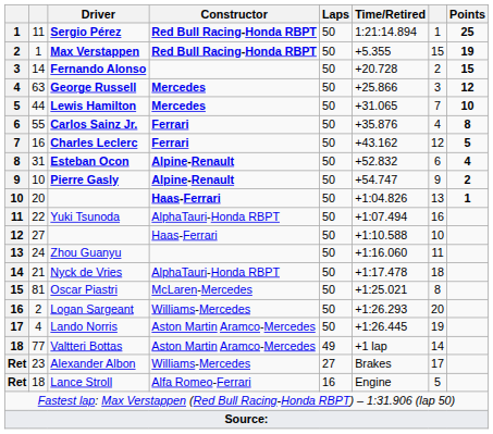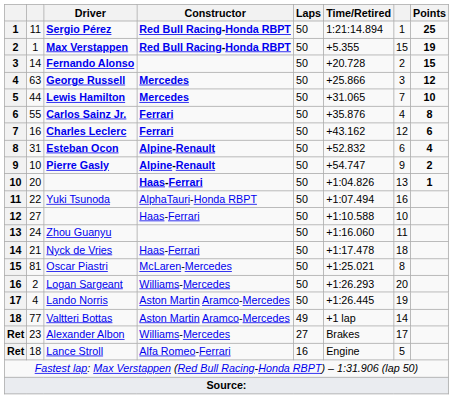 <table class="wikitable sortable" style="font-size: 85%;">
 <tr>
 <th scope="col"></th>
 <th scope="col"></th>
 <th scope="col">Driver</th>
 <th scope="col">Constructor</th>
 <th scope="col" class="unsortable">Laps</th>
 <th scope="col" class="unsortable">Time/Retired</th>
 <th scope="col"></th>
 <th scope="col">Points</th>
 </tr>
 <tr>
 <th>1</th>
 <td align="center">11</td>
 <td data-sort-value="per"><strong> <a href='#'>Sergio Pérez</a></strong></td>
 <td><strong><a href='#'>Red Bull Racing</a>-<a href='#'>Honda RBPT</a></strong></td>
 <td>50</td>
 <td>1:21:14.894</td>
 <td align="center">1</td>
 <td align="center"><strong>25</strong></td>
 </tr>
 <tr>
 <th>2</th>
 <td align="center">1</td>
 <td data-sort-value="ver"><strong> <a href='#'>Max Verstappen</a></strong></td>
 <td><strong><a href='#'>Red Bull Racing</a>-<a href='#'>Honda RBPT</a></strong></td>
 <td>50</td>
 <td>+5.355</td>
 <td align="center">15</td>
 <td align="center"><strong>19</strong></td>
 </tr>
 <tr>
 <th>3</th>
 <td align="center">14</td>
 <td data-sort-value="alo"><strong> <a href='#'>Fernando Alonso</a></strong></td>
 <td><strong></strong></td>
 <td>50</td>
 <td>+20.728</td>
 <td align="center">2</td>
 <td align="center"><strong>15</strong></td>
 </tr>
 <tr>
 <th>4</th>
 <td align="center">63</td>
 <td data-sort-value="rus"><strong> <a href='#'>George Russell</a></strong></td>
 <td><a href='#'><strong>Mercedes</strong></a></td>
 <td>50</td>
 <td>+25.866</td>
 <td align="center">3</td>
 <td align="center"><strong>12</strong></td>
 </tr>
 <tr>
 <th>5</th>
 <td align="center">44</td>
 <td data-sort-value="ham"><strong> <a href='#'>Lewis Hamilton</a></strong></td>
 <td><a href='#'><strong>Mercedes</strong></a></td>
 <td>50</td>
 <td>+31.065</td>
 <td align="center">7</td>
 <td align="center"><strong>10</strong></td>
 </tr>
 <tr>
 <th>6</th>
 <td align="center">55</td>
 <td data-sort-value="sai"><strong> <a href='#'>Carlos Sainz Jr.</a></strong></td>
 <td><a href='#'><strong>Ferrari</strong></a></td>
 <td>50</td>
 <td>+35.876</td>
 <td align="center">4</td>
 <td align="center"><strong>8</strong></td>
 </tr>
 <tr>
 <th>7</th>
 <td align="center">16</td>
 <td data-sort-value="lec"> <strong><a href='#'>Charles Leclerc</a></strong></td>
 <td><strong><a href='#'>Ferrari</a></strong></td>
 <td>50</td>
 <td>+43.162</td>
 <td align="center">12</td>
-<td align="center"><strong>5</strong></td>
+<td align="center"><strong>6</strong></td>
 </tr>
 <tr>
 <th>8</th>
 <td align="center">31</td>
 <td data-sort-value="oco"> <strong><a href='#'>Esteban Ocon</a></strong></td>
 <td><strong><a href='#'>Alpine</a>-<a href='#'>Renault</a></strong></td>
 <td>50</td>
 <td>+52.832</td>
 <td align="center">6</td>
 <td align="center"><strong>4</strong></td>
 </tr>
 <tr>
 <th>9</th>
 <td align="center">10</td>
 <td data-sort-value="gas"><strong> <a href='#'>Pierre Gasly</a></strong></td>
 <td><strong><a href='#'>Alpine</a>-<a href='#'>Renault</a></strong></td>
 <td>50</td>
 <td>+54.747</td>
 <td align="center">9</td>
 <td align="center"><strong>2</strong></td>
 </tr>
 <tr>
 <th>10</th>
 <td align="center">20</td>
 <td data-sort-value="mag"><strong></strong></td>
 <td><strong><a href='#'>Haas</a>-<a href='#'>Ferrari</a></strong></td>
 <td>50</td>
 <td>+1:04.826</td>
 <td align="center">13</td>
 <td align="center"><strong>1</strong></td>
 </tr>
 <tr>
 <th>11</th>
 <td align="center">22</td>
 <td data-sort-value="tsu"> <a href='#'>Yuki Tsunoda</a></td>
 <td nowrap=""><a href='#'>AlphaTauri</a>-<a href='#'>Honda RBPT</a></td>
 <td>50</td>
 <td>+1:07.494</td>
 <td align="center">16</td>
 <td></td>
 </tr>
 <tr>
 <th>12</th>
 <td align="center">27</td>
 <td data-sort-value="hul"></td>
 <td><a href='#'>Haas</a>-<a href='#'>Ferrari</a></td>
 <td>50</td>
 <td>+1:10.588</td>
 <td align="center">10</td>
 <td></td>
 </tr>
 <tr>
 <th>13</th>
 <td align="center">24</td>
 <td data-sort-value="zho"> <a href='#'>Zhou Guanyu</a></td>
 <td></td>
 <td>50</td>
 <td>+1:16.060</td>
 <td align="center">11</td>
 <td></td>
 </tr>
 <tr>
 <th>14</th>
 <td align="center">21</td>
 <td data-sort-value="dev"> <a href='#'>Nyck de Vries</a></td>
-<td><a href='#'>AlphaTauri</a>-<a href='#'>Honda RBPT</a></td>
+<td><a href='#'>Haas</a>-<a href='#'>Ferrari</a></td>
 <td>50</td>
 <td>+1:17.478</td>
 <td align="center">18</td>
 <td></td>
 </tr>
 <tr>
 <th>15</th>
 <td align="center">81</td>
 <td data-sort-value="pia"> <a href='#'>Oscar Piastri</a></td>
 <td><a href='#'>McLaren</a>-<a href='#'>Mercedes</a></td>
 <td>50</td>
 <td>+1:25.021</td>
 <td align="center">8</td>
 <td></td>
 </tr>
 <tr>
 <th>16</th>
 <td align="center">2</td>
 <td data-sort-value="sar"> <a href='#'>Logan Sargeant</a></td>
 <td nowrap=""><a href='#'>Williams</a>-<a href='#'>Mercedes</a></td>
 <td>50</td>
 <td>+1:26.293</td>
 <td align="center">20</td>
 <td></td>
 </tr>
 <tr>
 <th>17</th>
 <td align="center">4</td>
 <td data-sort-value="nor"> <a href='#'>Lando Norris</a></td>
 <td><a href='#'>Aston Martin</a> <a href='#'>Aramco</a>-<a href='#'>Mercedes</a></td>
 <td>50</td>
 <td>+1:26.445</td>
 <td align="center">19</td>
 <td></td>
 </tr>
 <tr>
 <th>18</th>
 <td align="center">77</td>
 <td data-sort-value="bot"> <a href='#'>Valtteri Bottas</a></td>
 <td><a href='#'>Aston Martin</a> <a href='#'>Aramco</a>-<a href='#'>Mercedes</a></td>
 <td>49</td>
 <td>+1 lap</td>
 <td align="center">14</td>
 <td></td>
 </tr>
 <tr>
 <th>Ret</th>
 <td align="center">23</td>
 <td data-sort-value="alb"> <a href='#'>Alexander Albon</a></td>
 <td><a href='#'>Williams</a>-<a href='#'>Mercedes</a></td>
 <td>27</td>
 <td>Brakes</td>
 <td align="center">17</td>
 <td></td>
 </tr>
 <tr>
 <th>Ret</th>
 <td align="center">18</td>
 <td data-sort-value="str"> <a href='#'>Lance Stroll</a></td>
 <td nowrap=""><a href='#'>Alfa Romeo</a>-<a href='#'>Ferrari</a></td>
 <td>16</td>
 <td>Engine</td>
 <td align="center">5</td>
 <td></td>
 </tr>
 <tr class="sortbottom">
 <td colspan="8" align="center"><em><a href='#'>Fastest lap</a>:</em>  <em><a href='#'>Max Verstappen</a> (<a href='#'>Red Bull Racing</a>-<a href='#'>Honda RBPT</a>) – 1:31.906 (lap 50)</em></td>
 </tr>
 <tr>
 <td colspan="8" style="background-color:#eaecf0;text-align:center"><strong>Source:</strong></td>
 </tr>
 </table>
